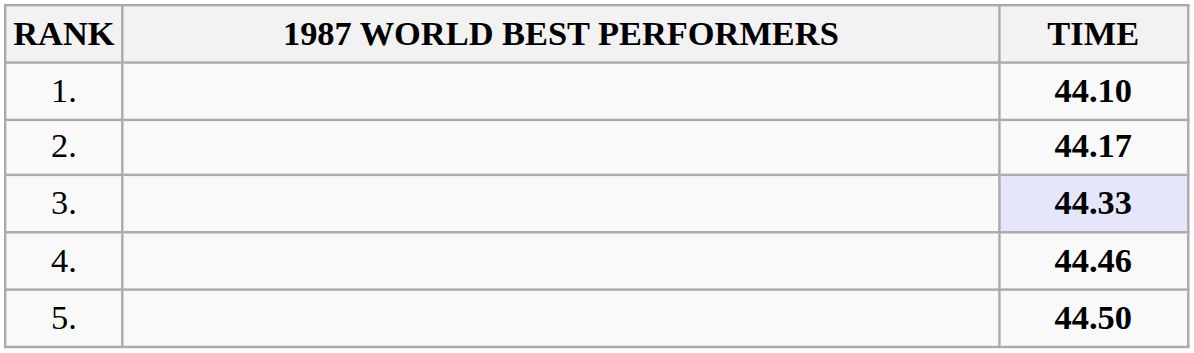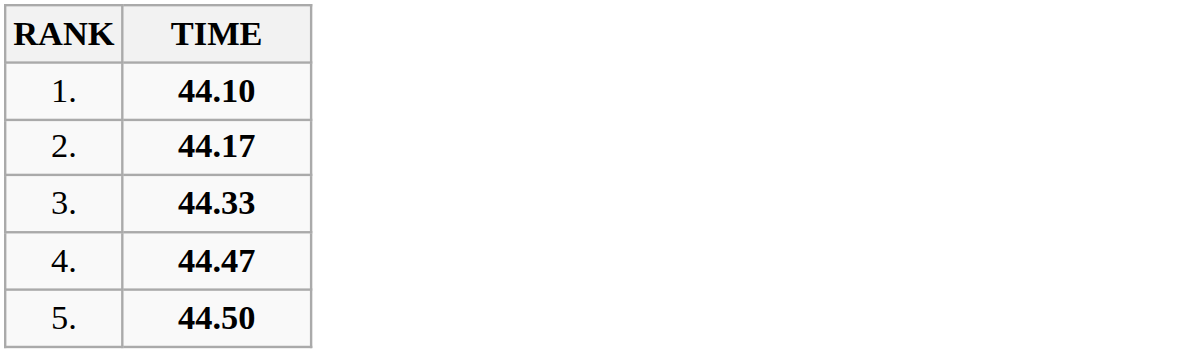 <table class="wikitable" style="border-collapse: collapse; font-size: 90%;">
 <tr>
 <th>RANK</th>
-<th align="center" style="width: 25em">1987 WORLD BEST PERFORMERS</th>
 <th align="center" style="width: 5em">TIME</th>
 </tr>
 <tr>
 <td align="center">1.</td>
-<td></td>
 <td align="center"><strong>44.10</strong></td>
 </tr>
 <tr>
 <td align="center">2.</td>
-<td></td>
 <td align="center"><strong>44.17</strong></td>
 </tr>
 <tr>
 <td align="center">3.</td>
-<td></td>
-<td align="center" style="background: lavender;"><strong>44.33</strong></td>
+<td align="center"><strong>44.33</strong></td>
 </tr>
 <tr>
 <td align="center">4.</td>
-<td></td>
-<td align="center"><strong>44.46</strong></td>
+<td align="center"><strong>44.47</strong></td>
 </tr>
 <tr>
 <td align="center">5.</td>
-<td></td>
 <td align="center"><strong>44.50</strong></td>
 </tr>
 </table>
